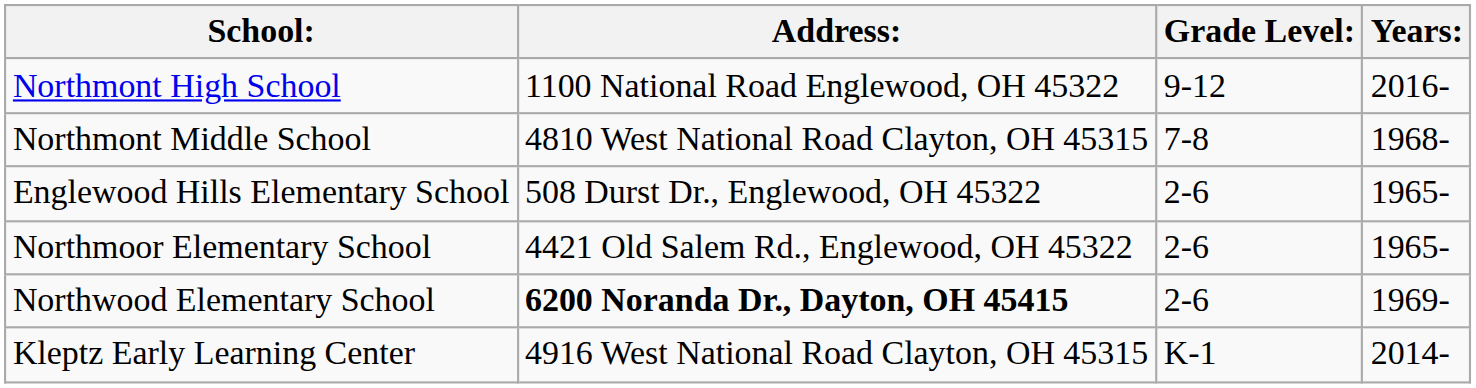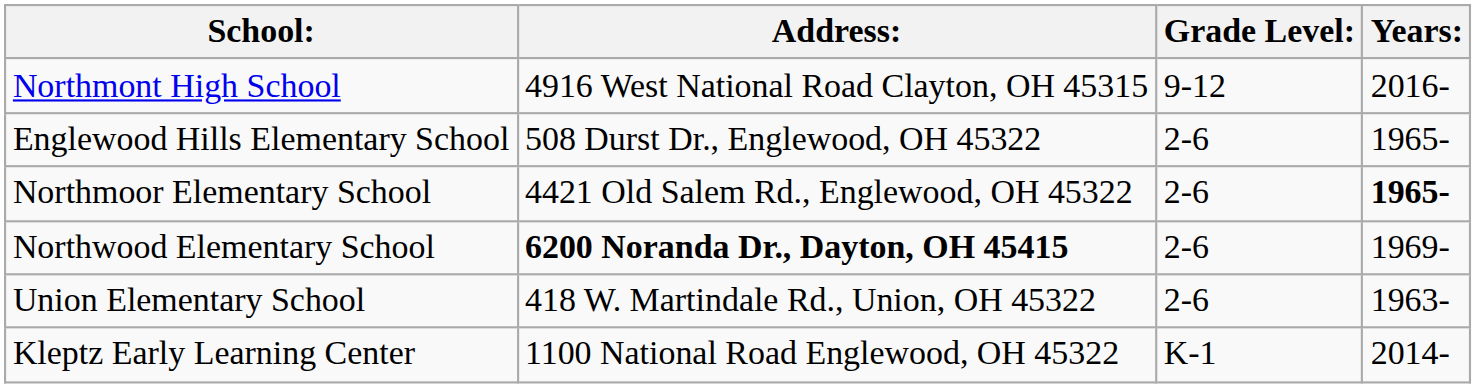 <table class="wikitable">
 <tr>
 <th>School:</th>
 <th>Address:</th>
 <th>Grade Level:</th>
 <th>Years:</th>
 </tr>
 <tr>
 <td><a href='#'>Northmont High School</a></td>
-<td>1100 National Road Englewood, OH 45322</td>
+<td>4916 West National Road Clayton, OH 45315</td>
 <td>9-12</td>
 <td>2016-</td>
-</tr>
-<tr>
-<td>Northmont Middle School</td>
-<td>4810 West National Road Clayton, OH 45315</td>
-<td>7-8</td>
-<td>1968-</td>
 </tr>
 <tr>
 <td>Englewood Hills Elementary School</td>
 <td>508 Durst Dr., Englewood, OH 45322</td>
 <td>2-6</td>
 <td>1965-</td>
 </tr>
 <tr>
 <td>Northmoor Elementary School</td>
 <td>4421 Old Salem Rd., Englewood, OH 45322</td>
 <td>2-6</td>
-<td>1965-</td>
+<td><strong>1965-</strong></td>
 </tr>
 <tr>
 <td>Northwood Elementary School</td>
 <td><strong>6200 Noranda Dr., Dayton, OH 45415</strong></td>
 <td>2-6</td>
 <td>1969-</td>
 </tr>
 <tr>
+<td>Union Elementary School</td>
+<td>418 W. Martindale Rd., Union, OH 45322</td>
+<td>2-6</td>
+<td>1963-</td>
+</tr>
+<tr>
 <td>Kleptz Early Learning Center</td>
-<td>4916 West National Road Clayton, OH 45315</td>
+<td>1100 National Road Englewood, OH 45322</td>
 <td>K-1</td>
 <td>2014-</td>
 </tr>
 </table>
